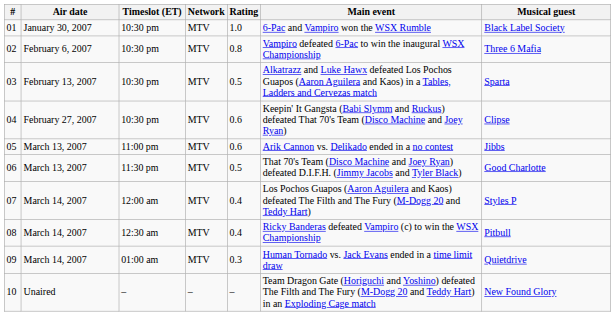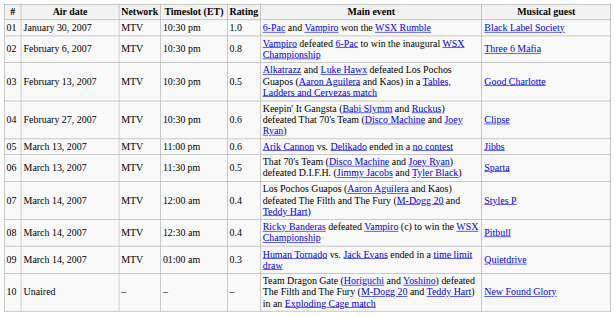 <table class="wikitable">
 <tr>
 <th width="20">#</th>
 <th width="150">Air date</th>
+<th width="60">Network</th>
 <th width="100">Timeslot (ET)</th>
-<th width="60">Network</th>
 <th width="40">Rating</th>
 <th width="350">Main event</th>
 <th width="200">Musical guest</th>
 </tr>
 <tr>
 <td>01</td>
 <td>January 30, 2007</td>
+<td>MTV</td>
 <td>10:30 pm</td>
-<td>MTV</td>
 <td>1.0</td>
 <td><a href='#'>6-Pac</a> and <a href='#'>Vampiro</a> won the <a href='#'>WSX Rumble</a></td>
 <td><a href='#'>Black Label Society</a></td>
 </tr>
 <tr>
 <td>02</td>
 <td>February 6, 2007</td>
+<td>MTV</td>
 <td>10:30 pm</td>
-<td>MTV</td>
 <td>0.8</td>
 <td><a href='#'>Vampiro</a> defeated <a href='#'>6-Pac</a> to win the inaugural <a href='#'>WSX Championship</a></td>
 <td><a href='#'>Three 6 Mafia</a></td>
 </tr>
 <tr>
 <td>03</td>
 <td>February 13, 2007</td>
+<td>MTV</td>
 <td>10:30 pm</td>
-<td>MTV</td>
 <td>0.5</td>
 <td><a href='#'>Alkatrazz</a> and <a href='#'>Luke Hawx</a> defeated Los Pochos Guapos (<a href='#'>Aaron Aguilera</a> and Kaos) in a <a href='#'>Tables, Ladders and Cervezas match</a></td>
-<td><a href='#'>Sparta</a></td>
+<td><a href='#'>Good Charlotte</a></td>
 </tr>
 <tr>
 <td>04</td>
 <td>February 27, 2007</td>
+<td>MTV</td>
 <td>10:30 pm</td>
-<td>MTV</td>
 <td>0.6</td>
 <td>Keepin' It Gangsta (<a href='#'>Babi Slymm</a> and <a href='#'>Ruckus</a>) defeated That 70's Team (<a href='#'>Disco Machine</a> and <a href='#'>Joey Ryan</a>)</td>
 <td><a href='#'>Clipse</a></td>
 </tr>
 <tr>
 <td>05</td>
 <td>March 13, 2007</td>
+<td>MTV</td>
 <td>11:00 pm</td>
-<td>MTV</td>
 <td>0.6</td>
 <td><a href='#'>Arik Cannon</a> vs. <a href='#'>Delikado</a> ended in a <a href='#'>no contest</a></td>
 <td><a href='#'>Jibbs</a></td>
 </tr>
 <tr>
 <td>06</td>
 <td>March 13, 2007</td>
+<td>MTV</td>
 <td>11:30 pm</td>
-<td>MTV</td>
 <td>0.5</td>
 <td>That 70's Team (<a href='#'>Disco Machine</a> and <a href='#'>Joey Ryan</a>) defeated D.I.F.H. (<a href='#'>Jimmy Jacobs</a> and <a href='#'>Tyler Black</a>)</td>
-<td><a href='#'>Good Charlotte</a></td>
+<td><a href='#'>Sparta</a></td>
 </tr>
 <tr>
 <td>07</td>
 <td>March 14, 2007</td>
+<td>MTV</td>
 <td>12:00 am</td>
-<td>MTV</td>
 <td>0.4</td>
 <td>Los Pochos Guapos (<a href='#'>Aaron Aguilera</a> and Kaos) defeated The Filth and The Fury (<a href='#'>M-Dogg 20</a> and <a href='#'>Teddy Hart</a>)</td>
 <td><a href='#'>Styles P</a></td>
 </tr>
 <tr>
 <td>08</td>
 <td>March 14, 2007</td>
+<td>MTV</td>
 <td>12:30 am</td>
-<td>MTV</td>
 <td>0.4</td>
 <td><a href='#'>Ricky Banderas</a> defeated <a href='#'>Vampiro</a> (c) to win the <a href='#'>WSX Championship</a></td>
 <td><a href='#'>Pitbull</a></td>
 </tr>
 <tr>
 <td>09</td>
 <td>March 14, 2007</td>
+<td>MTV</td>
 <td>01:00 am</td>
-<td>MTV</td>
 <td>0.3</td>
 <td><a href='#'>Human Tornado</a> vs. <a href='#'>Jack Evans</a> ended in a <a href='#'>time limit draw</a></td>
 <td><a href='#'>Quietdrive</a></td>
 </tr>
 <tr>
 <td>10</td>
 <td>Unaired</td>
 <td>–</td>
 <td>–</td>
 <td>–</td>
 <td>Team Dragon Gate (<a href='#'>Horiguchi</a> and <a href='#'>Yoshino</a>) defeated The Filth and The Fury (<a href='#'>M-Dogg 20</a> and <a href='#'>Teddy Hart</a>) in an <a href='#'>Exploding Cage match</a></td>
 <td><a href='#'>New Found Glory</a></td>
 </tr>
 </table>
